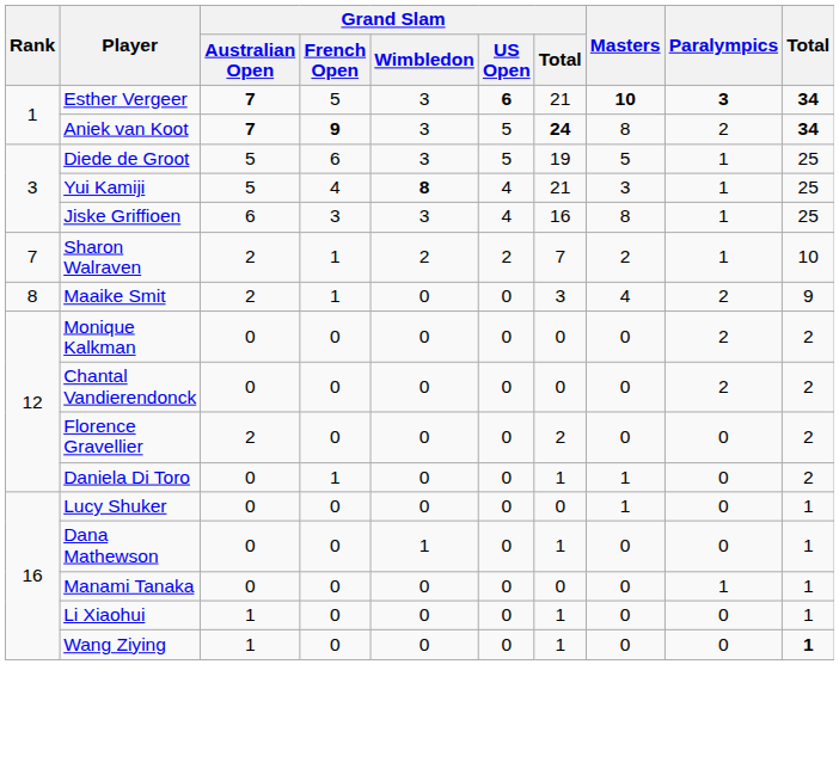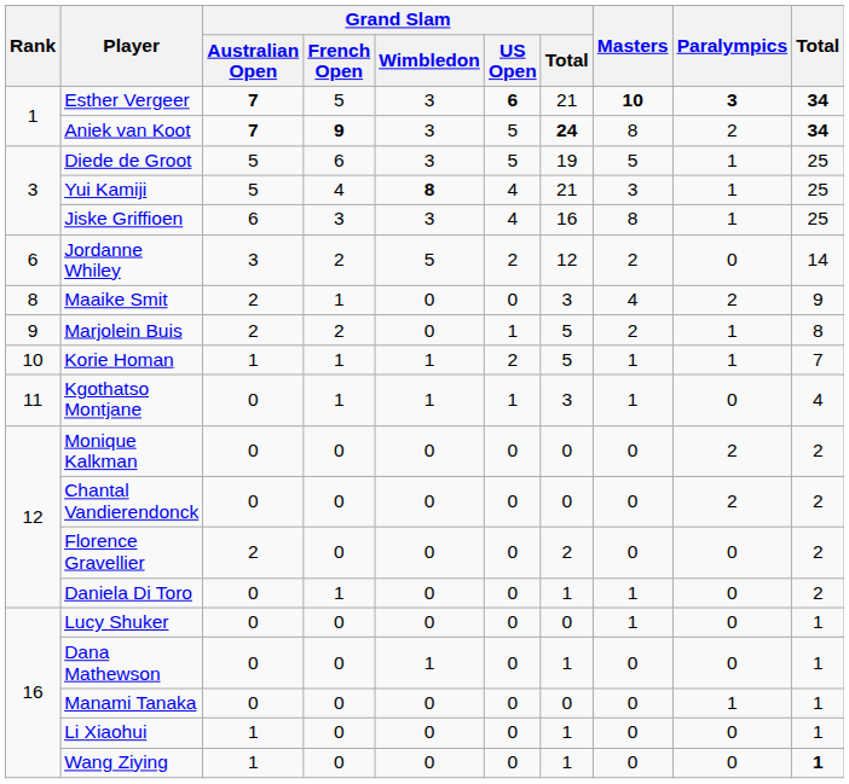 <table class="wikitable sortable" style="text-align:center">
 <tr>
 <th rowspan="2" align="center">Rank</th>
 <th rowspan="2" align="center">Player</th>
 <th colspan="5" align="center"><a href='#'>Grand Slam</a></th>
 <th rowspan="2" align="center"><a href='#'>Masters</a></th>
 <th rowspan="2" align="center"><a href='#'>Paralympics</a></th>
 <th rowspan="2" align="center">Total</th>
 </tr>
 <tr>
 <th align="center"><a href='#'>Australian Open</a></th>
 <th align="center"><a href='#'>French Open</a></th>
 <th align="center"><a href='#'>Wimbledon</a></th>
 <th align="center"><a href='#'>US Open</a></th>
 <th align="center">Total</th>
 </tr>
 <tr>
 <td rowspan="2">1</td>
 <td style="text-align:left;" data-sort-value=""> <a href='#'>Esther Vergeer</a></td>
 <td><strong>7</strong></td>
 <td>5</td>
 <td>3</td>
 <td><strong>6</strong></td>
 <td>21</td>
 <td><strong>10</strong></td>
 <td><strong>3</strong></td>
 <td><strong>34</strong></td>
 </tr>
 <tr>
 <td style="text-align:left;" data-sort-value=""> <a href='#'>Aniek van Koot</a></td>
 <td><strong>7</strong></td>
 <td><strong>9</strong></td>
 <td>3</td>
 <td>5</td>
 <td><strong>24</strong></td>
 <td>8</td>
 <td>2</td>
 <td><strong>34</strong></td>
 </tr>
 <tr>
 <td rowspan="3">3</td>
 <td style="text-align:left;" data-sort-value=""> <a href='#'>Diede de Groot</a></td>
 <td>5</td>
 <td>6</td>
 <td>3</td>
 <td>5</td>
 <td>19</td>
 <td>5</td>
 <td>1</td>
 <td>25</td>
 </tr>
 <tr>
 <td style="text-align:left;" data-sort-value=""> <a href='#'>Yui Kamiji</a></td>
 <td>5</td>
 <td>4</td>
 <td><strong>8</strong></td>
 <td>4</td>
 <td>21</td>
 <td>3</td>
 <td>1</td>
 <td>25</td>
 </tr>
 <tr>
 <td style="text-align:left;" data-sort-value=""> <a href='#'>Jiske Griffioen</a></td>
 <td>6</td>
 <td>3</td>
 <td>3</td>
 <td>4</td>
 <td>16</td>
 <td>8</td>
 <td>1</td>
 <td>25</td>
 </tr>
 <tr>
-<td>7</td>
-<td style="text-align:left;" data-sort-value=""> <a href='#'>Sharon Walraven</a></td>
+<td>6</td>
+<td style="text-align:left;" data-sort-value=""> <a href='#'>Jordanne Whiley</a></td>
+<td>3</td>
 <td>2</td>
-<td>1</td>
+<td>5</td>
 <td>2</td>
+<td>12</td>
 <td>2</td>
-<td>7</td>
-<td>2</td>
-<td>1</td>
-<td>10</td>
+<td>0</td>
+<td>14</td>
 </tr>
 <tr>
 <td>8</td>
 <td style="text-align:left;" data-sort-value=""> <a href='#'>Maaike Smit</a></td>
 <td>2</td>
 <td>1</td>
 <td>0</td>
 <td>0</td>
 <td>3</td>
 <td>4</td>
 <td>2</td>
 <td>9</td>
+</tr>
+<tr>
+<td>9</td>
+<td style="text-align:left;" data-sort-value=""> <a href='#'>Marjolein Buis</a></td>
+<td>2</td>
+<td>2</td>
+<td>0</td>
+<td>1</td>
+<td>5</td>
+<td>2</td>
+<td>1</td>
+<td>8</td>
+</tr>
+<tr>
+<td>10</td>
+<td style="text-align:left;" data-sort-value=""> <a href='#'>Korie Homan</a></td>
+<td>1</td>
+<td>1</td>
+<td>1</td>
+<td>2</td>
+<td>5</td>
+<td>1</td>
+<td>1</td>
+<td>7</td>
+</tr>
+<tr>
+<td>11</td>
+<td style="text-align:left;" data-sort-value=""> <a href='#'>Kgothatso Montjane</a></td>
+<td>0</td>
+<td>1</td>
+<td>1</td>
+<td>1</td>
+<td>3</td>
+<td>1</td>
+<td>0</td>
+<td>4</td>
 </tr>
 <tr>
 <td rowspan="4">12</td>
 <td style="text-align:left;" data-sort-value=""> <a href='#'>Monique Kalkman</a></td>
 <td>0</td>
 <td>0</td>
 <td>0</td>
 <td>0</td>
 <td>0</td>
 <td>0</td>
 <td>2</td>
 <td>2</td>
 </tr>
 <tr>
 <td style="text-align:left;" data-sort-value=""> <a href='#'>Chantal Vandierendonck</a></td>
 <td>0</td>
 <td>0</td>
 <td>0</td>
 <td>0</td>
 <td>0</td>
 <td>0</td>
 <td>2</td>
 <td>2</td>
 </tr>
 <tr>
 <td style="text-align:left;" data-sort-value=""> <a href='#'>Florence Gravellier</a></td>
 <td>2</td>
 <td>0</td>
 <td>0</td>
 <td>0</td>
 <td>2</td>
 <td>0</td>
 <td>0</td>
 <td>2</td>
 </tr>
 <tr>
 <td style="text-align:left;" data-sort-value=""> <a href='#'>Daniela Di Toro</a></td>
 <td>0</td>
 <td>1</td>
 <td>0</td>
 <td>0</td>
 <td>1</td>
 <td>1</td>
 <td>0</td>
 <td>2</td>
 </tr>
 <tr>
 <td rowspan="5">16</td>
 <td style="text-align:left;" data-sort-value=""> <a href='#'>Lucy Shuker</a></td>
 <td>0</td>
 <td>0</td>
 <td>0</td>
 <td>0</td>
 <td>0</td>
 <td>1</td>
 <td>0</td>
 <td>1</td>
 </tr>
 <tr>
 <td style="text-align:left;" data-sort-value=""> <a href='#'>Dana Mathewson</a></td>
 <td>0</td>
 <td>0</td>
 <td>1</td>
 <td>0</td>
 <td>1</td>
 <td>0</td>
 <td>0</td>
 <td>1</td>
 </tr>
 <tr>
 <td style="text-align:left;" data-sort-value=""> <a href='#'>Manami Tanaka</a></td>
 <td>0</td>
 <td>0</td>
 <td>0</td>
 <td>0</td>
 <td>0</td>
 <td>0</td>
 <td>1</td>
 <td>1</td>
 </tr>
 <tr>
 <td style="text-align:left;" data-sort-value=""> <a href='#'>Li Xiaohui</a></td>
 <td>1</td>
 <td>0</td>
 <td>0</td>
 <td>0</td>
 <td>1</td>
 <td>0</td>
 <td>0</td>
 <td>1</td>
 </tr>
 <tr>
 <td style="text-align:left;" data-sort-value=""> <a href='#'>Wang Ziying</a></td>
 <td>1</td>
 <td>0</td>
 <td>0</td>
 <td>0</td>
 <td>1</td>
 <td>0</td>
 <td>0</td>
 <td><strong>1</strong></td>
 </tr>
 </table>
